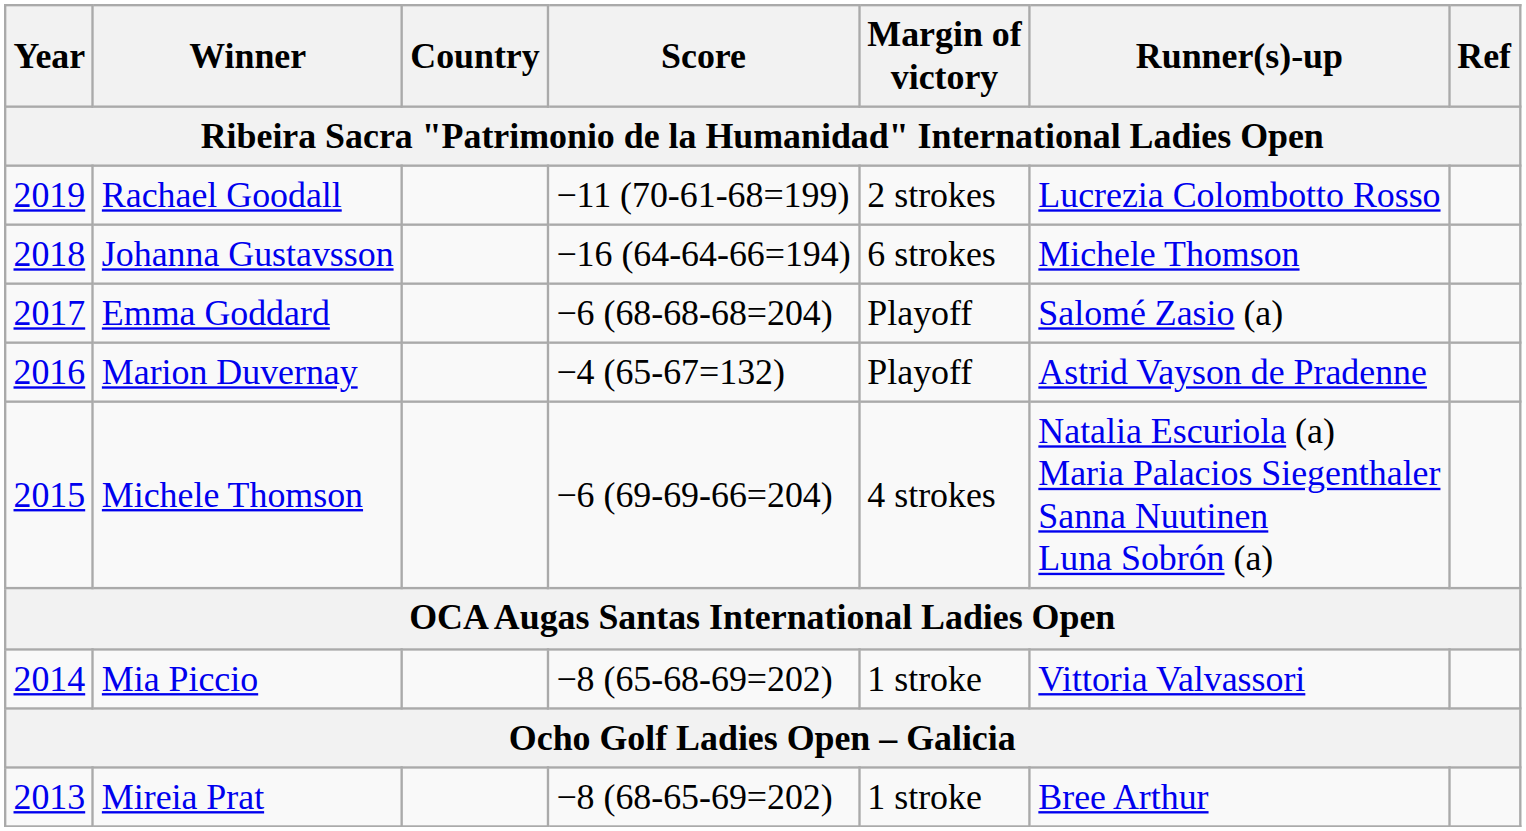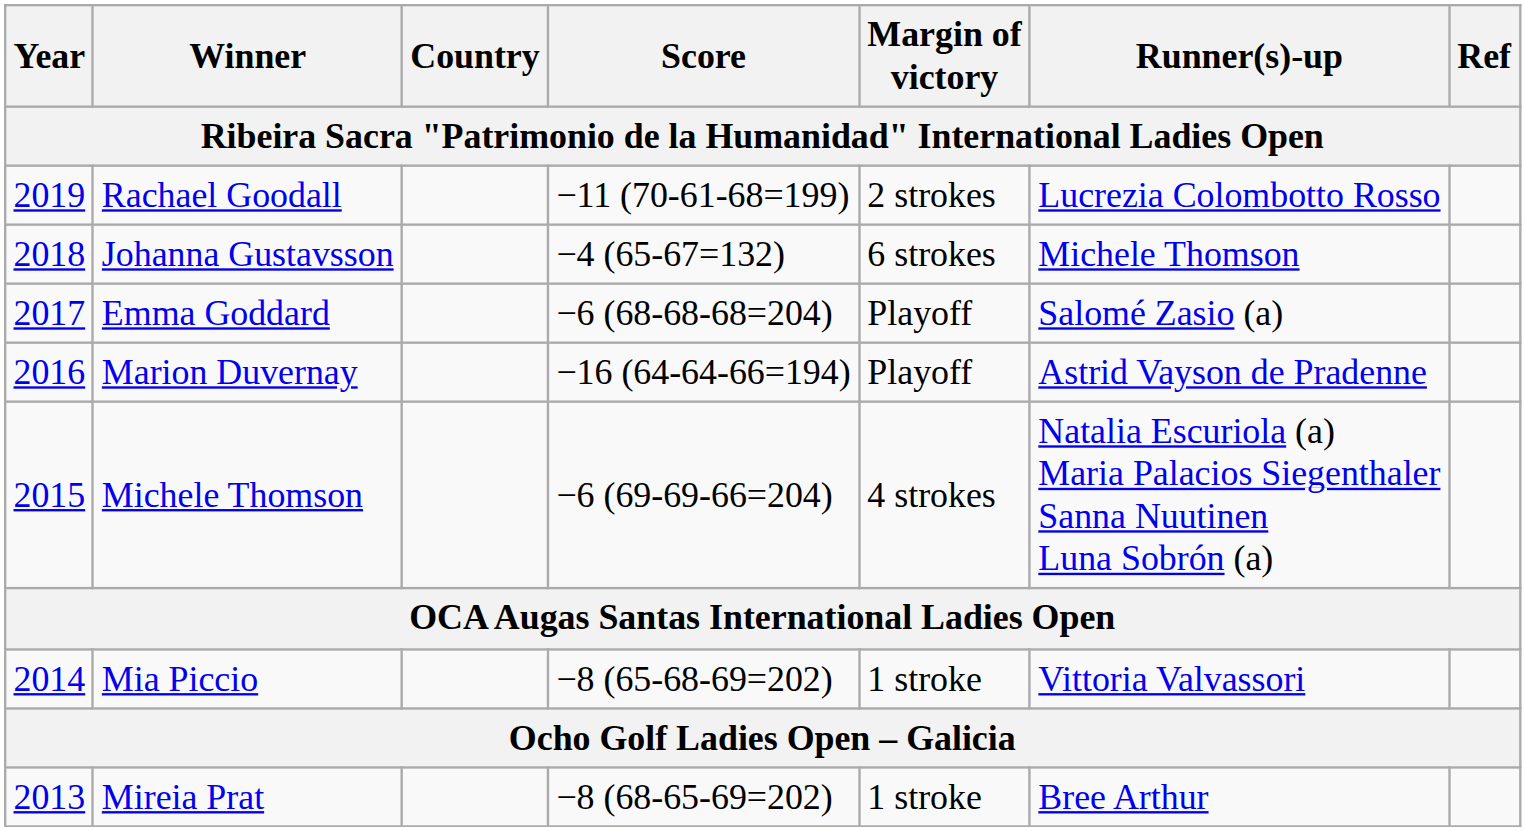 <table class=wikitable style="font-size:95%">
 <tr>
 <th>Year</th>
 <th>Winner</th>
 <th>Country</th>
 <th>Score</th>
 <th>Margin of<br>victory</th>
 <th>Runner(s)-up</th>
 <th>Ref</th>
 </tr>
 <tr>
 <th colspan=9 align=center>Ribeira Sacra "Patrimonio de la Humanidad" International Ladies Open</th>
 </tr>
 <tr>
 <td align=center><a href='#'>2019</a></td>
 <td><a href='#'>Rachael Goodall</a></td>
 <td></td>
 <td>−11 (70-61-68=199)</td>
 <td>2 strokes</td>
 <td> <a href='#'>Lucrezia Colombotto Rosso</a></td>
 <td></td>
 </tr>
 <tr>
 <td align=center><a href='#'>2018</a></td>
 <td><a href='#'>Johanna Gustavsson</a></td>
 <td></td>
-<td>−16 (64-64-66=194)</td>
+<td>−4 (65-67=132)</td>
 <td>6 strokes</td>
 <td> <a href='#'>Michele Thomson</a></td>
 <td></td>
 </tr>
 <tr>
 <td align=center><a href='#'>2017</a></td>
 <td><a href='#'>Emma Goddard</a></td>
 <td></td>
 <td>−6 (68-68-68=204)</td>
 <td>Playoff</td>
 <td> <a href='#'>Salomé Zasio</a> (a)</td>
 <td></td>
 </tr>
 <tr>
 <td align=center><a href='#'>2016</a></td>
 <td><a href='#'>Marion Duvernay</a></td>
 <td></td>
-<td>−4 (65-67=132)</td>
+<td>−16 (64-64-66=194)</td>
 <td>Playoff</td>
 <td> <a href='#'>Astrid Vayson de Pradenne</a></td>
 <td></td>
 </tr>
 <tr>
 <td align=center><a href='#'>2015</a></td>
 <td><a href='#'>Michele Thomson</a></td>
 <td></td>
 <td>−6 (69-69-66=204)</td>
 <td>4 strokes</td>
 <td> <a href='#'>Natalia Escuriola</a> (a)<br> <a href='#'>Maria Palacios Siegenthaler</a><br> <a href='#'>Sanna Nuutinen</a><br> <a href='#'>Luna Sobrón</a> (a)</td>
 <td></td>
 </tr>
 <tr>
 <th colspan=9 align=center>OCA Augas Santas International Ladies Open</th>
 </tr>
 <tr>
 <td align=center><a href='#'>2014</a></td>
 <td><a href='#'>Mia Piccio</a></td>
 <td></td>
 <td>−8 (65-68-69=202)</td>
 <td>1 stroke</td>
 <td> <a href='#'>Vittoria Valvassori</a></td>
 <td></td>
 </tr>
 <tr>
 <th colspan=9 align=center>Ocho Golf Ladies Open – Galicia</th>
 </tr>
 <tr>
 <td align=center><a href='#'>2013</a></td>
 <td><a href='#'>Mireia Prat</a></td>
 <td></td>
 <td>−8 (68-65-69=202)</td>
 <td>1 stroke</td>
 <td> <a href='#'>Bree Arthur</a></td>
 <td></td>
 </tr>
 </table>
